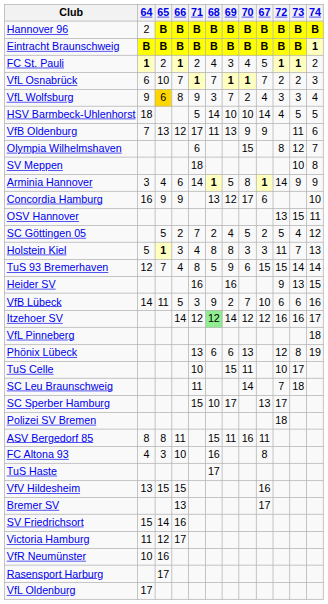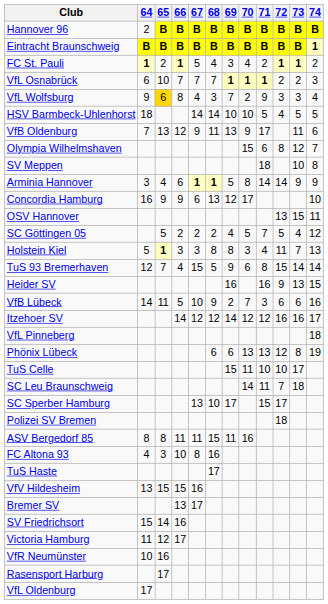 <table class="wikitable">
 <tr>
 <th>Club</th>
 <th><a href='#'>64</a></th>
 <th><a href='#'>65</a></th>
 <th><a href='#'>66</a></th>
-<th><a href='#'>71</a></th>
+<th><a href='#'>67</a></th>
 <th><a href='#'>68</a></th>
 <th><a href='#'>69</a></th>
 <th><a href='#'>70</a></th>
-<th><a href='#'>67</a></th>
+<th><a href='#'>71</a></th>
 <th><a href='#'>72</a></th>
 <th><a href='#'>73</a></th>
 <th><a href='#'>74</a></th>
 </tr>
 <tr align="center">
 <td align="left"><a href='#'>Hannover 96</a></td>
 <td>2</td>
 <td bgcolor="#FFFF00"><strong>B</strong></td>
 <td bgcolor="#FFFF00"><strong>B</strong></td>
 <td bgcolor="#FFFF00"><strong>B</strong></td>
 <td bgcolor="#FFFF00"><strong>B</strong></td>
 <td bgcolor="#FFFF00"><strong>B</strong></td>
 <td bgcolor="#FFFF00"><strong>B</strong></td>
 <td bgcolor="#FFFF00"><strong>B</strong></td>
 <td bgcolor="#FFFF00"><strong>B</strong></td>
 <td bgcolor="#FFFF00"><strong>B</strong></td>
 <td bgcolor="#FFFF00"><strong>B</strong></td>
 </tr>
 <tr align="center">
 <td align="left"><a href='#'>Eintracht Braunschweig</a></td>
 <td bgcolor="#FFFF00"><strong>B</strong></td>
 <td bgcolor="#FFFF00"><strong>B</strong></td>
 <td bgcolor="#FFFF00"><strong>B</strong></td>
 <td bgcolor="#FFFF00"><strong>B</strong></td>
 <td bgcolor="#FFFF00"><strong>B</strong></td>
 <td bgcolor="#FFFF00"><strong>B</strong></td>
 <td bgcolor="#FFFF00"><strong>B</strong></td>
 <td bgcolor="#FFFF00"><strong>B</strong></td>
 <td bgcolor="#FFFF00"><strong>B</strong></td>
 <td bgcolor="#FFFF00"><strong>B</strong></td>
 <td bgcolor="#ffffbf"><strong>1</strong></td>
 </tr>
 <tr align="center">
 <td align="left"><a href='#'>FC St. Pauli</a></td>
 <td bgcolor="#ffffbf"><strong>1</strong></td>
 <td>2</td>
 <td bgcolor="#ffffbf"><strong>1</strong></td>
-<td>2</td>
+<td>5</td>
 <td>4</td>
 <td>3</td>
 <td>4</td>
-<td>5</td>
+<td>2</td>
 <td bgcolor="#ffffbf"><strong>1</strong></td>
 <td bgcolor="#ffffbf"><strong>1</strong></td>
 <td>2</td>
 </tr>
 <tr align="center">
 <td align="left"><a href='#'>VfL Osnabrück</a></td>
 <td>6</td>
 <td>10</td>
 <td>7</td>
-<td bgcolor="#ffffbf"><strong>1</strong></td>
+<td>7</td>
 <td>7</td>
 <td bgcolor="#ffffbf"><strong>1</strong></td>
 <td bgcolor="#ffffbf"><strong>1</strong></td>
-<td>7</td>
+<td bgcolor="#ffffbf"><strong>1</strong></td>
 <td>2</td>
 <td>2</td>
 <td>3</td>
 </tr>
 <tr align="center">
 <td align="left"><a href='#'>VfL Wolfsburg</a></td>
 <td>9</td>
 <td style="background: gold;">6</td>
 <td>8</td>
-<td>9</td>
+<td>4</td>
 <td>3</td>
 <td>7</td>
 <td>2</td>
-<td>4</td>
+<td>9</td>
 <td>3</td>
 <td>3</td>
 <td>4</td>
 </tr>
 <tr align="center">
 <td align="left"><a href='#'>HSV Barmbeck-Uhlenhorst</a></td>
 <td>18</td>
 <td></td>
 <td></td>
-<td>5</td>
+<td>14</td>
 <td>14</td>
 <td>10</td>
 <td>10</td>
-<td>14</td>
+<td>5</td>
 <td>4</td>
 <td>5</td>
 <td>5</td>
 </tr>
 <tr align="center">
 <td align="left"><a href='#'>VfB Oldenburg</a></td>
 <td>7</td>
 <td>13</td>
 <td>12</td>
-<td>17</td>
+<td>9</td>
 <td>11</td>
 <td>13</td>
 <td>9</td>
-<td>9</td>
+<td>17</td>
 <td></td>
 <td>11</td>
 <td>6</td>
 </tr>
 <tr align="center">
 <td align="left"><a href='#'>Olympia Wilhelmshaven</a></td>
 <td></td>
 <td></td>
 <td></td>
-<td>6</td>
+<td></td>
 <td></td>
 <td></td>
 <td>15</td>
-<td></td>
+<td>6</td>
 <td>8</td>
 <td>12</td>
 <td>7</td>
 </tr>
 <tr align="center">
 <td align="left"><a href='#'>SV Meppen</a></td>
 <td></td>
 <td></td>
 <td></td>
-<td>18</td>
 <td></td>
 <td></td>
 <td></td>
 <td></td>
+<td>18</td>
 <td></td>
 <td>10</td>
 <td>8</td>
 </tr>
 <tr align="center">
 <td align="left"><a href='#'>Arminia Hannover</a></td>
 <td>3</td>
 <td>4</td>
 <td>6</td>
-<td>14</td>
+<td bgcolor="#ffffbf"><strong>1</strong></td>
 <td bgcolor="#ffffbf"><strong>1</strong></td>
 <td>5</td>
 <td>8</td>
-<td bgcolor="#ffffbf"><strong>1</strong></td>
+<td>14</td>
 <td>14</td>
 <td>9</td>
 <td>9</td>
 </tr>
 <tr align="center">
 <td align="left"><a href='#'>Concordia Hamburg</a></td>
 <td>16</td>
 <td>9</td>
 <td>9</td>
-<td></td>
+<td>6</td>
 <td>13</td>
 <td>12</td>
 <td>17</td>
-<td>6</td>
+<td></td>
 <td></td>
 <td></td>
 <td>10</td>
 </tr>
 <tr align="center">
 <td align="left"><a href='#'>OSV Hannover</a></td>
 <td></td>
 <td></td>
 <td></td>
 <td></td>
 <td></td>
 <td></td>
 <td></td>
 <td></td>
 <td>13</td>
 <td>15</td>
 <td>11</td>
 </tr>
 <tr align="center">
 <td align="left"><a href='#'>SC Göttingen 05</a></td>
 <td></td>
 <td>5</td>
 <td>2</td>
-<td>7</td>
+<td>2</td>
 <td>2</td>
 <td>4</td>
 <td>5</td>
-<td>2</td>
+<td>7</td>
 <td>5</td>
 <td>4</td>
 <td>12</td>
 </tr>
 <tr align="center">
 <td align="left"><a href='#'>Holstein Kiel</a></td>
 <td>5</td>
 <td bgcolor="#ffffbf"><strong>1</strong></td>
 <td>3</td>
-<td>4</td>
+<td>3</td>
 <td>8</td>
 <td>8</td>
 <td>3</td>
-<td>3</td>
+<td>4</td>
 <td>11</td>
 <td>7</td>
 <td>13</td>
 </tr>
 <tr align="center">
 <td align="left"><a href='#'>TuS 93 Bremerhaven</a></td>
 <td>12</td>
 <td>7</td>
 <td>4</td>
-<td>8</td>
+<td>15</td>
 <td>5</td>
 <td>9</td>
 <td>6</td>
-<td>15</td>
+<td>8</td>
 <td>15</td>
 <td>14</td>
 <td>14</td>
 </tr>
 <tr align="center">
 <td align="left"><a href='#'>Heider SV</a></td>
 <td></td>
 <td></td>
 <td></td>
+<td></td>
+<td></td>
 <td>16</td>
 <td></td>
 <td>16</td>
-<td></td>
-<td></td>
 <td>9</td>
 <td>13</td>
 <td>15</td>
 </tr>
 <tr align="center">
 <td align="left"><a href='#'>VfB Lübeck</a></td>
 <td>14</td>
 <td>11</td>
 <td>5</td>
-<td>3</td>
+<td>10</td>
 <td>9</td>
 <td>2</td>
 <td>7</td>
-<td>10</td>
+<td>3</td>
 <td>6</td>
 <td>6</td>
 <td>16</td>
 </tr>
 <tr align="center">
 <td align="left"><a href='#'>Itzehoer SV</a></td>
 <td></td>
 <td></td>
 <td>14</td>
 <td>12</td>
-<td style="background: lightgreen;">12</td>
+<td>12</td>
 <td>14</td>
 <td>12</td>
 <td>12</td>
 <td>16</td>
 <td>16</td>
 <td>17</td>
 </tr>
 <tr align="center">
 <td align="left"><a href='#'>VfL Pinneberg</a></td>
 <td></td>
 <td></td>
 <td></td>
 <td></td>
 <td></td>
 <td></td>
 <td></td>
 <td></td>
 <td></td>
 <td></td>
 <td>18</td>
 </tr>
 <tr align="center">
 <td align="left"><a href='#'>Phönix Lübeck</a></td>
 <td></td>
 <td></td>
 <td></td>
-<td>13</td>
+<td></td>
 <td>6</td>
 <td>6</td>
 <td>13</td>
-<td></td>
+<td>13</td>
 <td>12</td>
 <td>8</td>
 <td>19</td>
 </tr>
 <tr align="center">
 <td align="left"><a href='#'>TuS Celle</a></td>
 <td></td>
 <td></td>
 <td></td>
-<td>10</td>
+<td></td>
 <td></td>
 <td>15</td>
 <td>11</td>
-<td></td>
+<td>10</td>
 <td>10</td>
 <td>17</td>
 <td></td>
 </tr>
 <tr align="center">
 <td align="left"><a href='#'>SC Leu Braunschweig</a></td>
 <td></td>
 <td></td>
 <td></td>
-<td>11</td>
+<td></td>
 <td></td>
 <td></td>
 <td>14</td>
-<td></td>
+<td>11</td>
 <td>7</td>
 <td>18</td>
 <td></td>
 </tr>
 <tr align="center">
 <td align="left"><a href='#'>SC Sperber Hamburg</a></td>
 <td></td>
 <td></td>
 <td></td>
-<td>15</td>
+<td>13</td>
 <td>10</td>
 <td>17</td>
 <td></td>
-<td>13</td>
+<td>15</td>
 <td>17</td>
 <td></td>
 <td></td>
 </tr>
 <tr align="center">
 <td align="left"><a href='#'>Polizei SV Bremen</a></td>
 <td></td>
 <td></td>
 <td></td>
 <td></td>
 <td></td>
 <td></td>
 <td></td>
 <td></td>
 <td>18</td>
 <td></td>
 <td></td>
 </tr>
 <tr align="center">
 <td align="left"><a href='#'>ASV Bergedorf 85</a></td>
 <td>8</td>
 <td>8</td>
 <td>11</td>
-<td></td>
+<td>11</td>
 <td>15</td>
 <td>11</td>
 <td>16</td>
-<td>11</td>
+<td></td>
 <td></td>
 <td></td>
 <td></td>
 </tr>
 <tr align="center">
 <td align="left"><a href='#'>FC Altona 93</a></td>
 <td>4</td>
 <td>3</td>
 <td>10</td>
-<td></td>
+<td>8</td>
 <td>16</td>
 <td></td>
 <td></td>
-<td>8</td>
+<td></td>
 <td></td>
 <td></td>
 <td></td>
 </tr>
 <tr align="center">
 <td align="left"><a href='#'>TuS Haste</a></td>
 <td></td>
 <td></td>
 <td></td>
 <td></td>
 <td>17</td>
 <td></td>
 <td></td>
 <td></td>
 <td></td>
 <td></td>
 <td></td>
 </tr>
 <tr align="center">
 <td align="left"><a href='#'>VfV Hildesheim</a></td>
 <td>13</td>
 <td>15</td>
 <td>15</td>
+<td>16</td>
 <td></td>
 <td></td>
 <td></td>
 <td></td>
-<td>16</td>
 <td></td>
 <td></td>
 <td></td>
 </tr>
 <tr align="center">
 <td align="left"><a href='#'>Bremer SV</a></td>
 <td></td>
 <td></td>
 <td>13</td>
+<td>17</td>
 <td></td>
 <td></td>
 <td></td>
 <td></td>
-<td>17</td>
 <td></td>
 <td></td>
 <td></td>
 </tr>
 <tr align="center">
 <td align="left"><a href='#'>SV Friedrichsort</a></td>
 <td>15</td>
 <td>14</td>
 <td>16</td>
 <td></td>
 <td></td>
 <td></td>
 <td></td>
 <td></td>
 <td></td>
 <td></td>
 <td></td>
 </tr>
 <tr align="center">
 <td align="left"><a href='#'>Victoria Hamburg</a></td>
 <td>11</td>
 <td>12</td>
 <td>17</td>
 <td></td>
 <td></td>
 <td></td>
 <td></td>
 <td></td>
 <td></td>
 <td></td>
 <td></td>
 </tr>
 <tr align="center">
 <td align="left"><a href='#'>VfR Neumünster</a></td>
 <td>10</td>
 <td>16</td>
 <td></td>
 <td></td>
 <td></td>
 <td></td>
 <td></td>
 <td></td>
 <td></td>
 <td></td>
 <td></td>
 </tr>
 <tr align="center">
 <td align="left"><a href='#'>Rasensport Harburg</a></td>
 <td></td>
 <td>17</td>
 <td></td>
 <td></td>
 <td></td>
 <td></td>
 <td></td>
 <td></td>
 <td></td>
 <td></td>
 <td></td>
 </tr>
 <tr align="center">
 <td align="left"><a href='#'>VfL Oldenburg</a></td>
 <td>17</td>
 <td></td>
 <td></td>
 <td></td>
 <td></td>
 <td></td>
 <td></td>
 <td></td>
 <td></td>
 <td></td>
 <td></td>
 </tr>
 </table>
